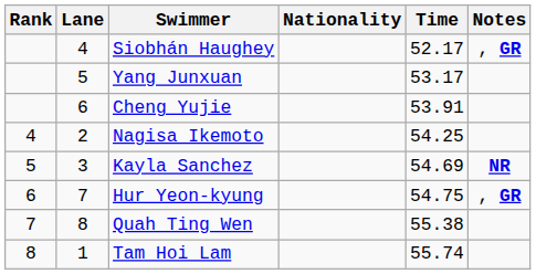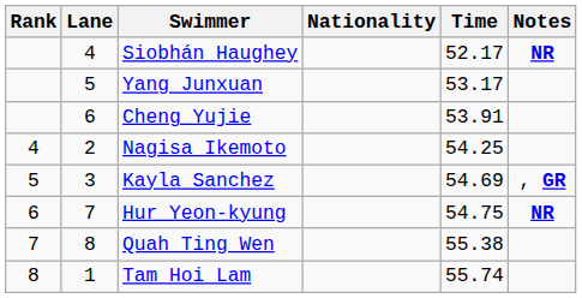 <table class="wikitable sortable" style="text-align:center">
 <tr>
 <th>Rank</th>
 <th>Lane</th>
 <th>Swimmer</th>
 <th>Nationality</th>
 <th>Time</th>
 <th>Notes</th>
 </tr>
 <tr>
 <td></td>
 <td>4</td>
 <td align=left><a href='#'>Siobhán Haughey</a></td>
 <td align=left></td>
 <td>52.17</td>
-<td>, <strong><a href='#'>GR</a></strong></td>
+<td><strong><a href='#'>NR</a></strong></td>
 </tr>
 <tr>
 <td></td>
 <td>5</td>
 <td align=left><a href='#'>Yang Junxuan</a></td>
 <td align=left></td>
 <td>53.17</td>
 <td></td>
 </tr>
 <tr>
 <td></td>
 <td>6</td>
 <td align=left><a href='#'>Cheng Yujie</a></td>
 <td align=left></td>
 <td>53.91</td>
 <td></td>
 </tr>
 <tr>
 <td>4</td>
 <td>2</td>
 <td align=left><a href='#'>Nagisa Ikemoto</a></td>
 <td align=left></td>
 <td>54.25</td>
 <td></td>
 </tr>
 <tr>
 <td>5</td>
 <td>3</td>
 <td align=left><a href='#'>Kayla Sanchez</a></td>
 <td align=left></td>
 <td>54.69</td>
-<td><strong><a href='#'>NR</a></strong></td>
+<td>, <strong><a href='#'>GR</a></strong></td>
 </tr>
 <tr>
 <td>6</td>
 <td>7</td>
 <td align=left><a href='#'>Hur Yeon-kyung</a></td>
 <td align=left></td>
 <td>54.75</td>
-<td>, <strong><a href='#'>GR</a></strong></td>
+<td><strong><a href='#'>NR</a></strong></td>
 </tr>
 <tr>
 <td>7</td>
 <td>8</td>
 <td align=left><a href='#'>Quah Ting Wen</a></td>
 <td align=left></td>
 <td>55.38</td>
 <td></td>
 </tr>
 <tr>
 <td>8</td>
 <td>1</td>
 <td align=left><a href='#'>Tam Hoi Lam</a></td>
 <td align=left></td>
 <td>55.74</td>
 <td></td>
 </tr>
 </table>
